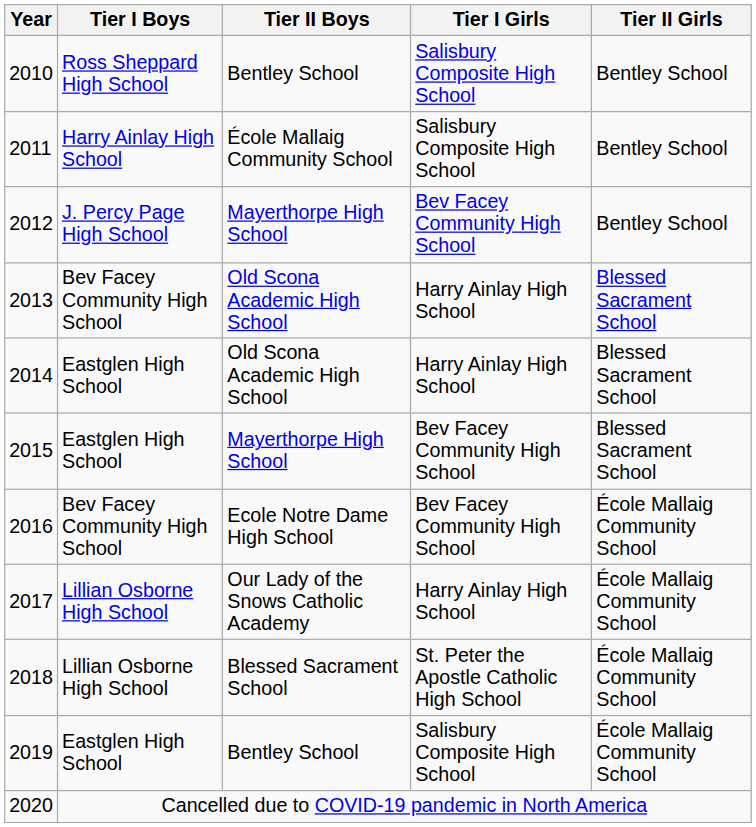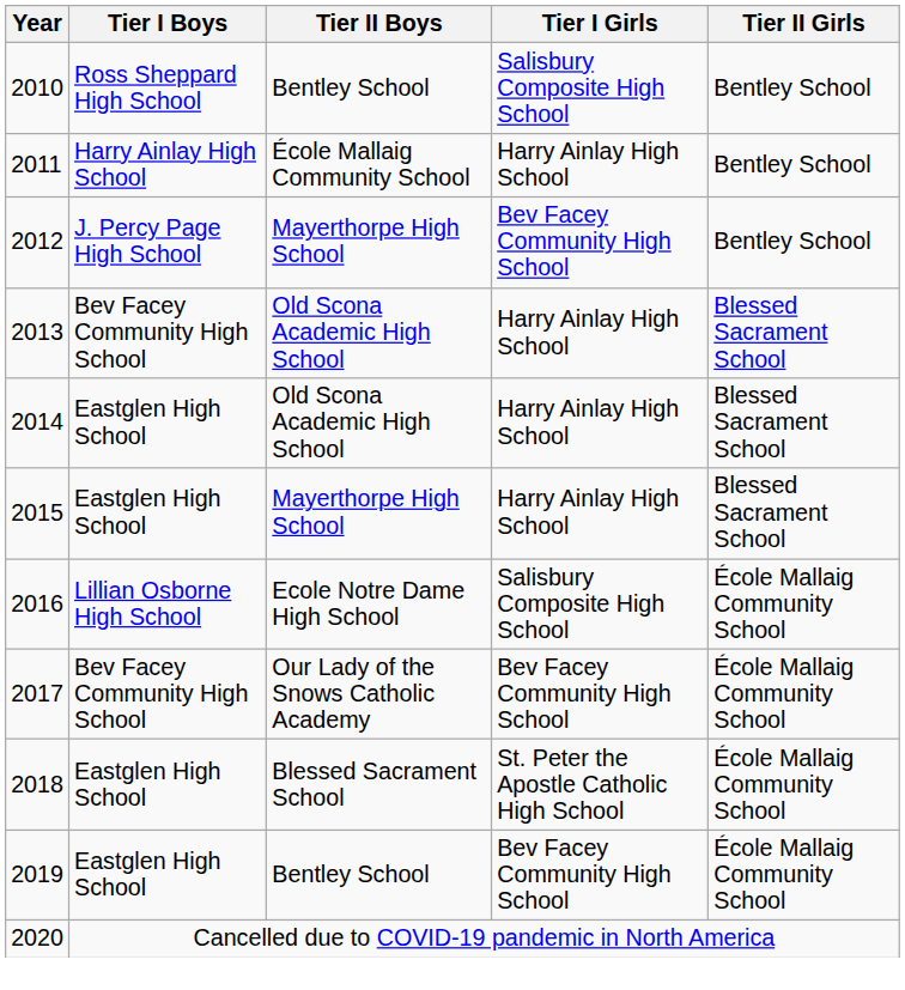 <table class="wikitable sortable">
 <tr>
 <th>Year</th>
 <th>Tier I Boys</th>
 <th>Tier II Boys</th>
 <th>Tier I Girls</th>
 <th>Tier II Girls</th>
 </tr>
 <tr>
 <td>2010</td>
 <td><a href='#'>Ross Sheppard High School</a></td>
 <td>Bentley School</td>
 <td><a href='#'>Salisbury Composite High School</a></td>
 <td>Bentley School</td>
 </tr>
 <tr>
 <td>2011</td>
 <td><a href='#'>Harry Ainlay High School</a></td>
 <td>École Mallaig Community School</td>
-<td>Salisbury Composite High School</td>
+<td>Harry Ainlay High School</td>
 <td>Bentley School</td>
 </tr>
 <tr>
 <td>2012</td>
 <td><a href='#'>J. Percy Page High School</a></td>
 <td><a href='#'>Mayerthorpe High School</a></td>
 <td><a href='#'>Bev Facey Community High School</a></td>
 <td>Bentley School</td>
 </tr>
 <tr>
 <td>2013</td>
 <td>Bev Facey Community High School</td>
 <td><a href='#'>Old Scona Academic High School</a></td>
 <td>Harry Ainlay High School</td>
 <td><a href='#'>Blessed Sacrament School</a></td>
 </tr>
 <tr>
 <td>2014</td>
 <td>Eastglen High School</td>
 <td>Old Scona Academic High School</td>
 <td>Harry Ainlay High School</td>
 <td>Blessed Sacrament School</td>
 </tr>
 <tr>
 <td>2015</td>
 <td>Eastglen High School</td>
 <td><a href='#'>Mayerthorpe High School</a></td>
-<td>Bev Facey Community High School</td>
+<td>Harry Ainlay High School</td>
 <td>Blessed Sacrament School</td>
 </tr>
 <tr>
 <td>2016</td>
+<td><a href='#'>Lillian Osborne High School</a></td>
+<td>Ecole Notre Dame High School</td>
+<td>Salisbury Composite High School</td>
+<td>École Mallaig Community School</td>
+</tr>
+<tr>
+<td>2017</td>
 <td>Bev Facey Community High School</td>
-<td>Ecole Notre Dame High School</td>
+<td>Our Lady of the Snows Catholic Academy</td>
 <td>Bev Facey Community High School</td>
 <td>École Mallaig Community School</td>
 </tr>
 <tr>
-<td>2017</td>
-<td><a href='#'>Lillian Osborne High School</a></td>
-<td>Our Lady of the Snows Catholic Academy</td>
-<td>Harry Ainlay High School</td>
-<td>École Mallaig Community School</td>
-</tr>
-<tr>
 <td>2018</td>
-<td>Lillian Osborne High School</td>
+<td>Eastglen High School</td>
 <td>Blessed Sacrament School</td>
 <td>St. Peter the Apostle Catholic High School</td>
 <td>École Mallaig Community School</td>
 </tr>
 <tr>
 <td>2019</td>
 <td>Eastglen High School</td>
 <td>Bentley School</td>
-<td>Salisbury Composite High School</td>
+<td>Bev Facey Community High School</td>
 <td>École Mallaig Community School</td>
 </tr>
 <tr>
 <td>2020</td>
 <td colspan="4" style="text-align:center">Cancelled due to <a href='#'>COVID-19 pandemic in North America</a></td>
 </tr>
 </table>
